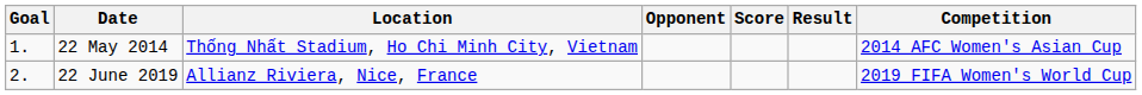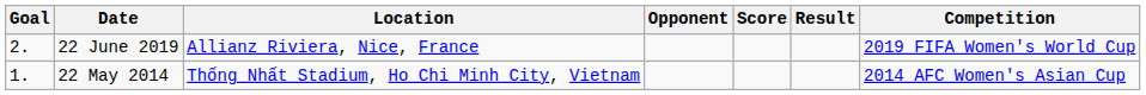 <table class="wikitable collapsible sortable" style="font-size:90%">
 <tr>
 <th>Goal</th>
 <th>Date</th>
 <th>Location</th>
 <th>Opponent</th>
 <th data-sort-type=number>Score</th>
 <th data-sort-type=number>Result</th>
 <th>Competition</th>
 </tr>
 <tr>
+<td>2.</td>
+<td>22 June 2019</td>
+<td><a href='#'>Allianz Riviera</a>, <a href='#'>Nice</a>, <a href='#'>France</a></td>
+<td></td>
+<td></td>
+<td></td>
+<td><a href='#'>2019 FIFA Women's World Cup</a></td>
+</tr>
+<tr>
 <td>1.</td>
 <td>22 May 2014</td>
 <td><a href='#'>Thống Nhất Stadium</a>, <a href='#'>Ho Chi Minh City</a>, <a href='#'>Vietnam</a></td>
 <td></td>
 <td></td>
 <td></td>
 <td><a href='#'>2014 AFC Women's Asian Cup</a></td>
 </tr>
-<tr>
-<td>2.</td>
-<td>22 June 2019</td>
-<td><a href='#'>Allianz Riviera</a>, <a href='#'>Nice</a>, <a href='#'>France</a></td>
-<td></td>
-<td></td>
-<td></td>
-<td><a href='#'>2019 FIFA Women's World Cup</a></td>
-</tr>
 </table>
